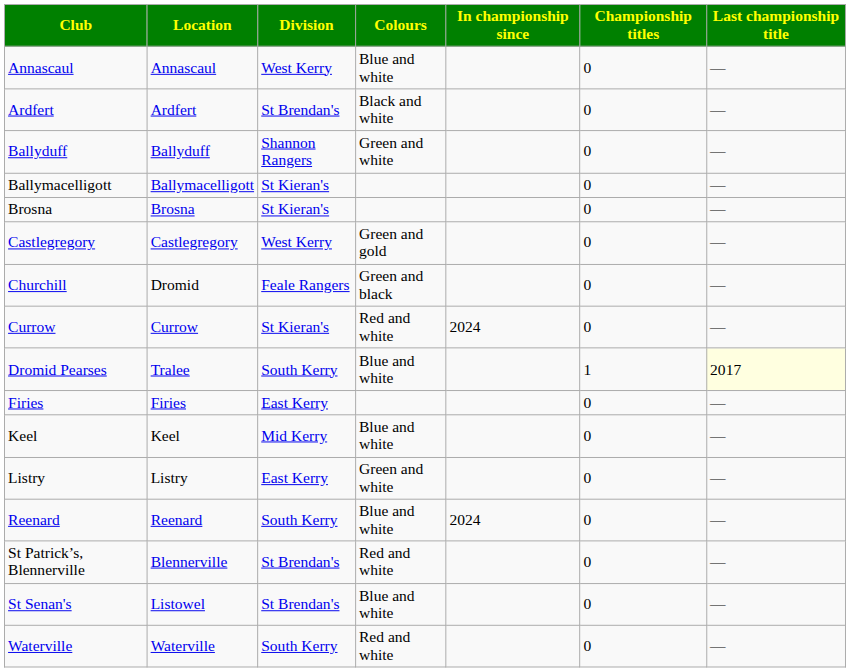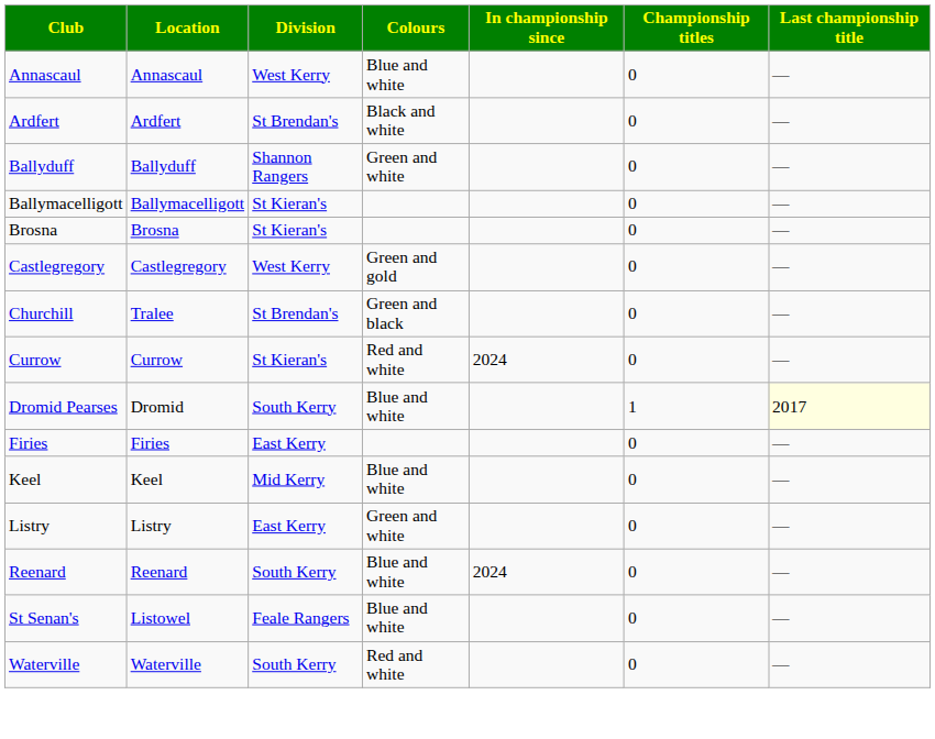 <table class="wikitable sortable">
 <tr>
 <th style="background:green;color:yellow">Club</th>
 <th style="background:green;color:yellow">Location</th>
 <th style="background:green;color:yellow">Division</th>
 <th style="background:green;color:yellow">Colours</th>
 <th style="background:green;color:yellow">In championship since</th>
 <th style="background:green;color:yellow">Championship titles</th>
 <th style="background:green;color:yellow">Last championship title</th>
 </tr>
 <tr 2021>
 <td> <a href='#'>Annascaul</a></td>
 <td><a href='#'>Annascaul</a></td>
 <td><a href='#'>West Kerry</a></td>
 <td>Blue and white</td>
 <td></td>
 <td>0</td>
 <td>—</td>
 </tr>
 <tr>
 <td> <a href='#'>Ardfert</a></td>
 <td><a href='#'>Ardfert</a></td>
 <td><a href='#'>St Brendan's</a></td>
 <td>Black and white</td>
 <td></td>
 <td>0</td>
 <td>—</td>
 </tr>
 <tr 2020>
 <td> <a href='#'>Ballyduff</a></td>
 <td><a href='#'>Ballyduff</a></td>
 <td><a href='#'>Shannon Rangers</a></td>
 <td>Green and white</td>
 <td></td>
 <td>0</td>
 <td>—</td>
 </tr>
 <tr>
 <td> Ballymacelligott</td>
 <td><a href='#'>Ballymacelligott</a></td>
 <td><a href='#'>St Kieran's</a></td>
 <td></td>
 <td></td>
 <td>0</td>
 <td>—</td>
 </tr>
 <tr>
 <td> Brosna</td>
 <td><a href='#'>Brosna</a></td>
 <td><a href='#'>St Kieran's</a></td>
 <td></td>
 <td></td>
 <td>0</td>
 <td>—</td>
 </tr>
 <tr>
 <td> <a href='#'>Castlegregory</a></td>
 <td><a href='#'>Castlegregory</a></td>
 <td><a href='#'>West Kerry</a></td>
 <td>Green and gold</td>
 <td></td>
 <td>0</td>
 <td>—</td>
 </tr>
 <tr>
 <td> <a href='#'>Churchill</a></td>
-<td>Dromid</td>
-<td><a href='#'>Feale Rangers</a></td>
+<td><a href='#'>Tralee</a></td>
+<td><a href='#'>St Brendan's</a></td>
 <td>Green and black</td>
 <td></td>
 <td>0</td>
 <td>—</td>
 </tr>
 <tr>
 <td> <a href='#'>Currow</a></td>
 <td><a href='#'>Currow</a></td>
 <td><a href='#'>St Kieran's</a></td>
 <td>Red and white</td>
 <td>2024</td>
 <td>0</td>
 <td>—</td>
 </tr>
 <tr>
 <td> <a href='#'>Dromid Pearses</a></td>
-<td><a href='#'>Tralee</a></td>
+<td>Dromid</td>
 <td><a href='#'>South Kerry</a></td>
 <td>Blue and white</td>
 <td></td>
 <td>1</td>
 <td style="background: lightyellow;">2017</td>
 </tr>
 <tr>
 <td> <a href='#'>Firies</a></td>
 <td><a href='#'>Firies</a></td>
 <td><a href='#'>East Kerry</a></td>
 <td></td>
 <td></td>
 <td>0</td>
 <td>—</td>
 </tr>
 <tr>
 <td> Keel</td>
 <td>Keel</td>
 <td><a href='#'>Mid Kerry</a></td>
 <td>Blue and white</td>
 <td></td>
 <td>0</td>
 <td>—</td>
 </tr>
 <tr>
 <td> Listry</td>
 <td>Listry</td>
 <td><a href='#'>East Kerry</a></td>
 <td>Green and white</td>
 <td></td>
 <td>0</td>
 <td>—</td>
 </tr>
 <tr>
 <td> <a href='#'>Reenard</a></td>
 <td><a href='#'>Reenard</a></td>
 <td><a href='#'>South Kerry</a></td>
 <td>Blue and white</td>
 <td>2024</td>
 <td>0</td>
 <td>—</td>
 </tr>
 <tr>
-<td> St Patrick’s, Blennerville</td>
-<td><a href='#'>Blennerville</a></td>
-<td><a href='#'>St Brendan's</a></td>
-<td>Red and white</td>
-<td></td>
-<td>0</td>
-<td>—</td>
-</tr>
-<tr>
 <td> <a href='#'>St Senan's</a></td>
 <td><a href='#'>Listowel</a></td>
-<td><a href='#'>St Brendan's</a></td>
+<td><a href='#'>Feale Rangers</a></td>
 <td>Blue and white</td>
 <td></td>
 <td>0</td>
 <td>—</td>
 </tr>
 <tr>
 <td> <a href='#'>Waterville</a></td>
 <td><a href='#'>Waterville</a></td>
 <td><a href='#'>South Kerry</a></td>
 <td>Red and white</td>
 <td></td>
 <td>0</td>
 <td>—</td>
 </tr>
 </table>
